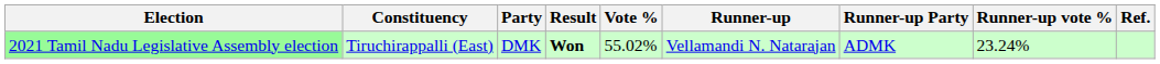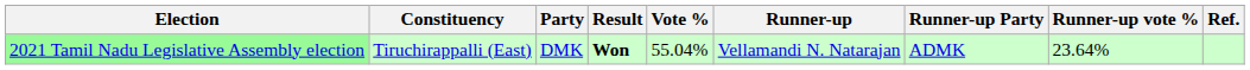 <table class="wikitable">
 <tr>
 <th>Election</th>
 <th>Constituency</th>
 <th>Party</th>
 <th>Result</th>
 <th>Vote %</th>
 <th>Runner-up</th>
 <th>Runner-up Party</th>
 <th>Runner-up vote %</th>
 <th>Ref.</th>
 </tr>
 <tr style="background:#cfc;">
 <td bgcolor=#98FB98><a href='#'>2021 Tamil Nadu Legislative Assembly election</a></td>
 <td><a href='#'>Tiruchirappalli (East)</a></td>
 <td><a href='#'>DMK</a></td>
 <td><strong>Won</strong></td>
-<td>55.02%</td>
+<td>55.04%</td>
 <td><a href='#'>Vellamandi N. Natarajan</a></td>
 <td><a href='#'>ADMK</a></td>
-<td>23.24%</td>
+<td>23.64%</td>
 <td></td>
 </tr>
 </table>
